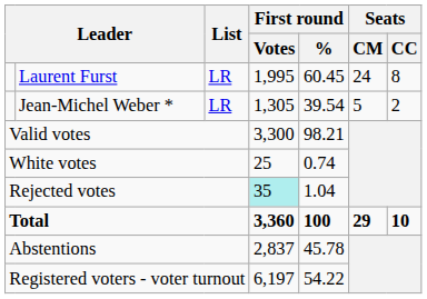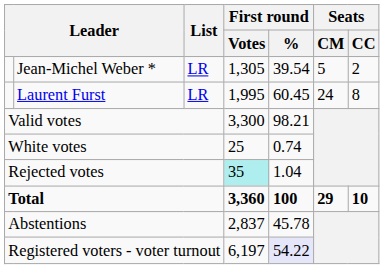 <table class="wikitable">
 <tr>
 <th colspan="2" rowspan="2">Leader</th>
 <th rowspan="2">List</th>
 <th colspan="2">First round</th>
 <th colspan="2">Seats</th>
 </tr>
 <tr>
 <th>Votes</th>
 <th>%</th>
 <th>CM</th>
 <th>CC</th>
 </tr>
 <tr>
 <td bgcolor=></td>
+<td>Jean-Michel Weber *</td>
+<td><a href='#'>LR</a></td>
+<td>1,305</td>
+<td>39.54</td>
+<td>5</td>
+<td>2</td>
+</tr>
+<tr>
+<td bgcolor=></td>
 <td><a href='#'>Laurent Furst</a></td>
 <td><a href='#'>LR</a></td>
 <td>1,995</td>
 <td>60.45</td>
 <td>24</td>
 <td>8</td>
-</tr>
-<tr>
-<td bgcolor=></td>
-<td>Jean-Michel Weber *</td>
-<td><a href='#'>LR</a></td>
-<td>1,305</td>
-<td>39.54</td>
-<td>5</td>
-<td>2</td>
 </tr>
 <tr>
 <td colspan="3">Valid votes</td>
 <td>3,300</td>
 <td>98.21</td>
 <th colspan="2" rowspan="3"></th>
 </tr>
 <tr>
 <td colspan="3">White votes</td>
 <td>25</td>
 <td>0.74</td>
 </tr>
 <tr>
 <td colspan="3">Rejected votes</td>
 <td style="background: paleturquoise;">35</td>
 <td>1.04</td>
 </tr>
 <tr>
 <td colspan="3"><strong>Total</strong></td>
 <td><strong>3,360</strong></td>
 <td><strong>100</strong></td>
 <td><strong>29</strong></td>
 <td><strong>10</strong></td>
 </tr>
 <tr>
 <td colspan="3">Abstentions</td>
 <td>2,837</td>
 <td>45.78</td>
 <th colspan="2" rowspan="2"></th>
 </tr>
 <tr>
 <td colspan="3">Registered voters - voter turnout</td>
 <td>6,197</td>
-<td>54.22</td>
+<td style="background: lavender;">54.22</td>
 </tr>
 </table>
